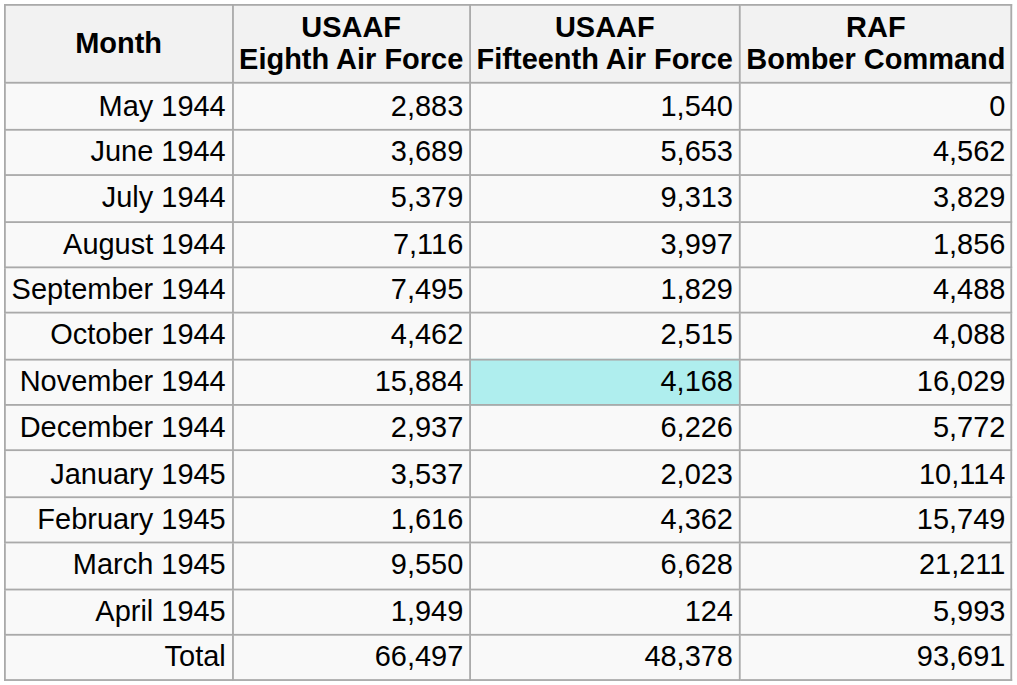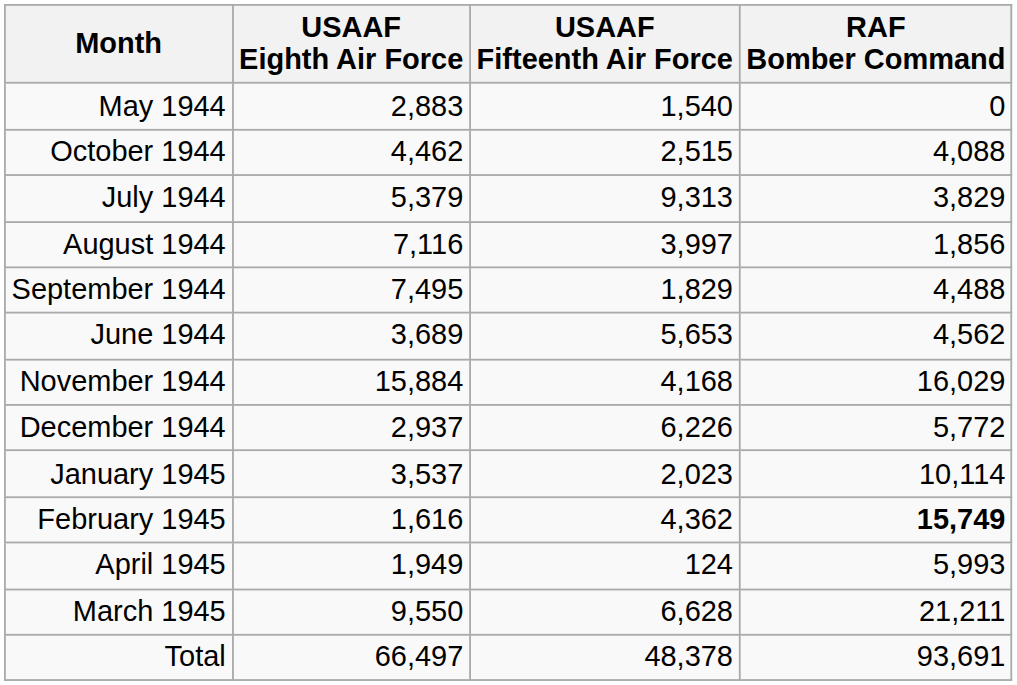 <table class="wikitable" style="text-align:right;">
 <tr>
 <th>Month</th>
 <th>USAAF<br>Eighth Air Force</th>
 <th>USAAF<br>Fifteenth Air Force</th>
 <th>RAF<br> Bomber Command</th>
 </tr>
 <tr>
 <td>May 1944</td>
 <td>2,883</td>
 <td>1,540</td>
 <td>0</td>
 </tr>
 <tr>
-<td>June 1944</td>
-<td>3,689</td>
-<td>5,653</td>
-<td>4,562</td>
+<td>October 1944</td>
+<td>4,462</td>
+<td>2,515</td>
+<td>4,088</td>
 </tr>
 <tr>
 <td>July 1944</td>
 <td>5,379</td>
 <td>9,313</td>
 <td>3,829</td>
 </tr>
 <tr>
 <td>August 1944</td>
 <td>7,116</td>
 <td>3,997</td>
 <td>1,856</td>
 </tr>
 <tr>
 <td>September 1944</td>
 <td>7,495</td>
 <td>1,829</td>
 <td>4,488</td>
 </tr>
 <tr>
-<td>October 1944</td>
-<td>4,462</td>
-<td>2,515</td>
-<td>4,088</td>
+<td>June 1944</td>
+<td>3,689</td>
+<td>5,653</td>
+<td>4,562</td>
 </tr>
 <tr>
 <td>November 1944</td>
 <td>15,884</td>
-<td style="background: paleturquoise;">4,168</td>
+<td>4,168</td>
 <td>16,029</td>
 </tr>
 <tr>
 <td>December 1944</td>
 <td>2,937</td>
 <td>6,226</td>
 <td>5,772</td>
 </tr>
 <tr>
 <td>January 1945</td>
 <td>3,537</td>
 <td>2,023</td>
 <td>10,114</td>
 </tr>
 <tr>
 <td>February 1945</td>
 <td>1,616</td>
 <td>4,362</td>
-<td>15,749</td>
+<td><strong>15,749</strong></td>
+</tr>
+<tr>
+<td>April 1945</td>
+<td>1,949</td>
+<td>124</td>
+<td>5,993</td>
 </tr>
 <tr>
 <td>March 1945</td>
 <td>9,550</td>
 <td>6,628</td>
 <td>21,211</td>
 </tr>
 <tr>
-<td>April 1945</td>
-<td>1,949</td>
-<td>124</td>
-<td>5,993</td>
-</tr>
-<tr>
 <td>Total</td>
 <td>66,497</td>
 <td>48,378</td>
 <td>93,691</td>
 </tr>
 </table>
